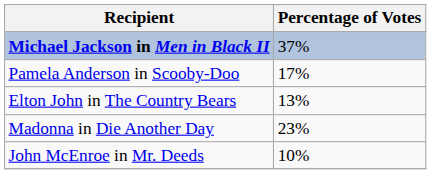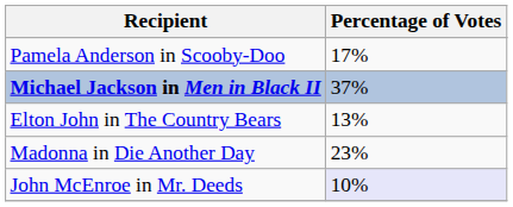 <table class="wikitable sortable plainrowheaders" align="centre">
 <tr>
 <th>Recipient</th>
 <th>Percentage of Votes</th>
 </tr>
 <tr>
 </tr>
+<tr>
+<td><a href='#'>Pamela Anderson</a> in </em><a href='#'>Scooby-Doo</a><em></td>
+<td>17%</td>
+</tr>
 <tr style="background:#B0C4DE;">
 <td><strong><a href='#'>Michael Jackson</a> in <em><a href='#'>Men in Black II</a><strong><em></td>
 <td></strong>37%<strong></td>
-</tr>
-<tr>
-<td><a href='#'>Pamela Anderson</a> in </em><a href='#'>Scooby-Doo</a><em></td>
-<td>17%</td>
 </tr>
 <tr>
 <td><a href='#'>Elton John</a> in </em><a href='#'>The Country Bears</a><em></td>
 <td>13%</td>
 </tr>
 <tr>
 <td><a href='#'>Madonna</a> in </em><a href='#'>Die Another Day</a><em></td>
 <td>23%</td>
 </tr>
 <tr>
 <td><a href='#'>John McEnroe</a> in </em><a href='#'>Mr. Deeds</a><em></td>
-<td>10%</td>
+<td style="background: lavender;">10%</td>
 </tr>
 <tr>
 </tr>
 </table>
